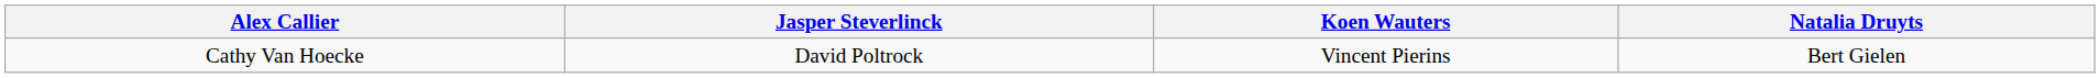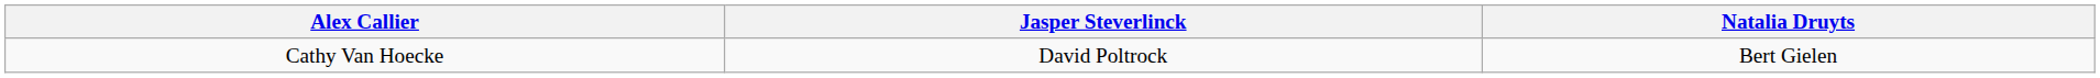 <table class="wikitable" width="100%">
 <tr>
 <th colspan=1 align="center"!width="70"><a href='#'>Alex Callier</a></th>
 <th colspan=1 align="center"!width="70"><a href='#'>Jasper Steverlinck</a></th>
-<th colspan=1 align="center"!width="70"><a href='#'>Koen Wauters</a></th>
 <th colspan=1 align="center"!width="70"><a href='#'>Natalia Druyts</a></th>
 </tr>
 <tr>
 <td align="center">Cathy Van Hoecke</td>
 <td align="center">David Poltrock</td>
-<td align="center">Vincent Pierins</td>
 <td align="center">Bert Gielen</td>
 </tr>
 </table>
